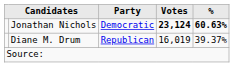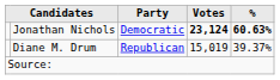 <table class=wikitable style="font-size:95%; text-align:right;">
 <tr>
 <th style="background:#e9e9e9; text-align:center;" colspan="2">Candidates</th>
 <th style="background:#e9e9e9; text-align:center;">Party</th>
 <th style="background:#e9e9e9; text-align:center;">Votes</th>
 <th style="background:#e9e9e9; text-align:center;">%</th>
 </tr>
 <tr>
 <td></td>
 <td align=left>Jonathan Nichols</td>
 <td align=center><a href='#'>Democratic</a></td>
 <td><strong>23,124</strong></td>
 <td><strong>60.63%</strong></td>
 </tr>
 <tr>
 <td></td>
 <td align=left>Diane M. Drum</td>
 <td align=center><a href='#'>Republican</a></td>
-<td>16,019</td>
+<td>15,019</td>
 <td>39.37%</td>
 </tr>
 <tr>
 <td style="text-align:left;" colspan="6">Source:</td>
 </tr>
 </table>
